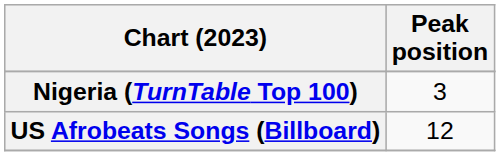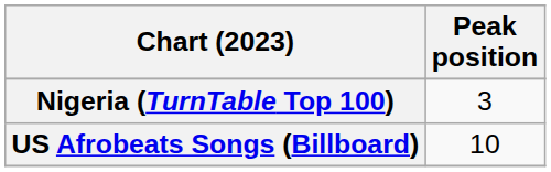 <table class="wikitable plainrowheaders sortable" style="text-align:center">
 <tr>
 <th scope="col">Chart (2023)</th>
 <th scope="col">Peak<br>position</th>
 </tr>
 <tr>
 </tr>
 <tr>
 <th scope="row">Nigeria (<a href='#'><em>TurnTable</em> Top 100</a>)</th>
 <td>3</td>
 </tr>
 <tr>
 <th scope="row">US <a href='#'>Afrobeats Songs</a> (<a href='#'>Billboard</a>)</th>
-<td>12</td>
+<td>10</td>
 </tr>
 <tr>
 </tr>
 </table>
